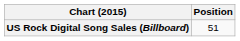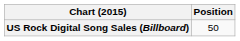 <table class="wikitable plainrowheaders" style="text-align:center">
 <tr>
 <th>Chart (2015)</th>
 <th>Position</th>
 </tr>
 <tr>
 <th scope="row">US Rock Digital Song Sales (<em>Billboard</em>)</th>
-<td>51</td>
+<td>50</td>
 </tr>
 </table>
